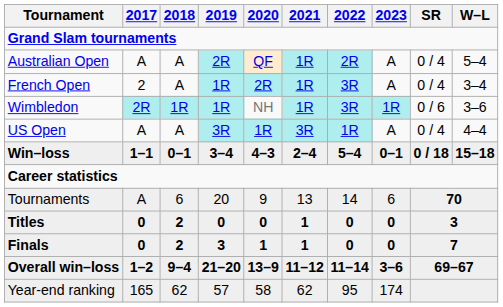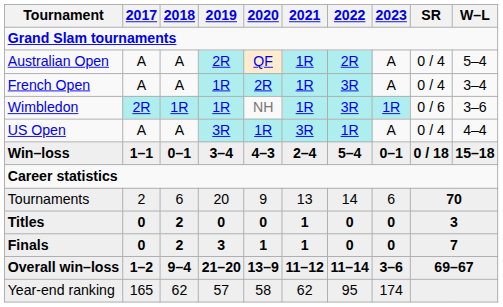 <table class=wikitable style=text-align:center;font-size:97%>
 <tr>
 <th>Tournament</th>
 <th><a href='#'>2017</a></th>
 <th><a href='#'>2018</a></th>
 <th><a href='#'>2019</a></th>
 <th><a href='#'>2020</a></th>
 <th><a href='#'>2021</a></th>
 <th><a href='#'>2022</a></th>
 <th><a href='#'>2023</a></th>
 <th>SR</th>
 <th>W–L</th>
 </tr>
 <tr>
 <td colspan="11" align="left"><strong><a href='#'>Grand Slam tournaments</a></strong></td>
 </tr>
 <tr>
 <td align=left><a href='#'>Australian Open</a></td>
 <td>A</td>
 <td>A</td>
 <td style=background:#afeeee><a href='#'>2R</a></td>
 <td style=background:#ffebcd><a href='#'>QF</a></td>
 <td style=background:#afeeee><a href='#'>1R</a></td>
 <td style=background:#afeeee><a href='#'>2R</a></td>
 <td>A</td>
 <td>0 / 4</td>
 <td>5–4</td>
 </tr>
 <tr>
 <td align=left><a href='#'>French Open</a></td>
-<td>2</td>
+<td>A</td>
 <td>A</td>
 <td style=background:#afeeee><a href='#'>1R</a></td>
 <td style=background:#afeeee><a href='#'>2R</a></td>
 <td style=background:#afeeee><a href='#'>1R</a></td>
 <td style=background:#afeeee><a href='#'>3R</a></td>
 <td>A</td>
 <td>0 / 4</td>
 <td>3–4</td>
 </tr>
 <tr>
 <td align=left><a href='#'>Wimbledon</a></td>
 <td style=background:#afeeee><a href='#'>2R</a></td>
 <td style=background:#afeeee><a href='#'>1R</a></td>
 <td style=background:#afeeee><a href='#'>1R</a></td>
 <td style=color:#767676>NH</td>
 <td bgcolor=afeeee><a href='#'>1R</a></td>
 <td bgcolor=afeeee><a href='#'>3R</a></td>
 <td bgcolor=afeeee><a href='#'>1R</a></td>
 <td>0 / 6</td>
 <td>3–6</td>
 </tr>
 <tr>
 <td align=left><a href='#'>US Open</a></td>
 <td>A</td>
 <td>A</td>
 <td style=background:#afeeee><a href='#'>3R</a></td>
 <td style=background:#afeeee><a href='#'>1R</a></td>
 <td style=background:#afeeee><a href='#'>3R</a></td>
 <td style=background:#afeeee><a href='#'>1R</a></td>
 <td>A</td>
 <td>0 / 4</td>
 <td>4–4</td>
 </tr>
 <tr style=font-weight:bold;background:#efefef>
 <td align=left>Win–loss</td>
 <td>1–1</td>
 <td>0–1</td>
 <td>3–4</td>
 <td>4–3</td>
 <td>2–4</td>
 <td>5–4</td>
 <td>0–1</td>
 <td>0 / 18</td>
 <td>15–18</td>
 </tr>
 <tr>
 <td colspan="11" align="left"><strong>Career statistics</strong></td>
 </tr>
 <tr bgcolor=efefef>
 <td align=left>Tournaments</td>
-<td>A</td>
+<td>2</td>
 <td>6</td>
 <td>20</td>
 <td>9</td>
 <td>13</td>
 <td>14</td>
 <td>6</td>
 <td colspan="2"><strong>70</strong></td>
 </tr>
 <tr style=font-weight:bold;background:#efefef>
 <td style=text-align:left>Titles</td>
 <td>0</td>
 <td>2</td>
 <td>0</td>
 <td>0</td>
 <td>1</td>
 <td>0</td>
 <td>0</td>
 <td colspan=2>3</td>
 </tr>
 <tr style=font-weight:bold;background:#efefef>
 <td style=text-align:left>Finals</td>
 <td>0</td>
 <td>2</td>
 <td>3</td>
 <td>1</td>
 <td>1</td>
 <td>0</td>
 <td>0</td>
 <td colspan=2>7</td>
 </tr>
 <tr style=font-weight:bold;background:#efefef>
 <td style=text-align:left>Overall win–loss</td>
 <td>1–2</td>
 <td>9–4</td>
 <td>21–20</td>
 <td>13–9</td>
 <td>11–12</td>
 <td>11–14</td>
 <td>3–6</td>
 <td colspan="2">69–67</td>
 </tr>
 <tr bgcolor=efefef>
 <td align=left>Year-end ranking</td>
 <td>165</td>
 <td>62</td>
 <td>57</td>
 <td>58</td>
 <td>62</td>
 <td>95</td>
 <td>174</td>
 <td colspan="2"><strong></strong></td>
 </tr>
 </table>
